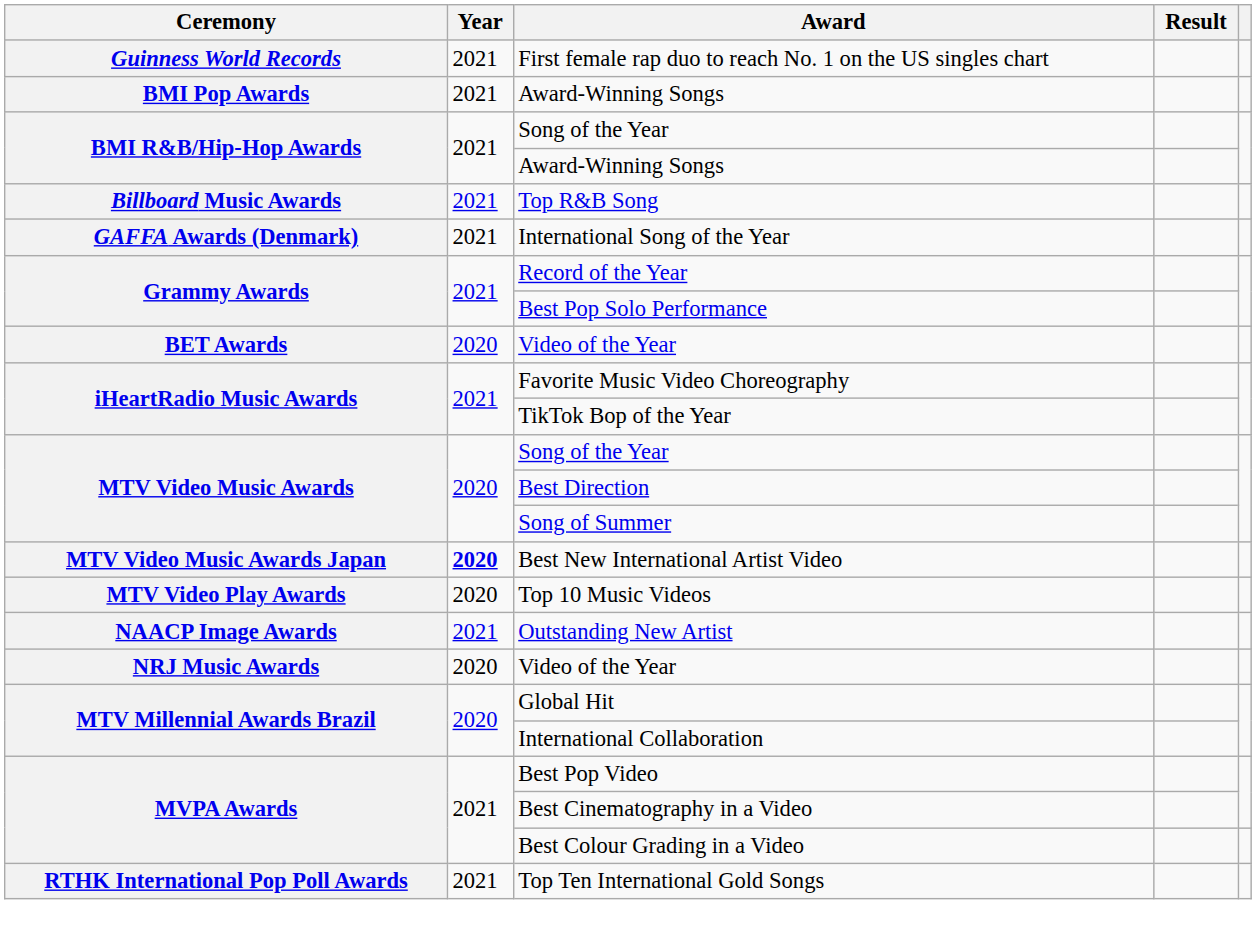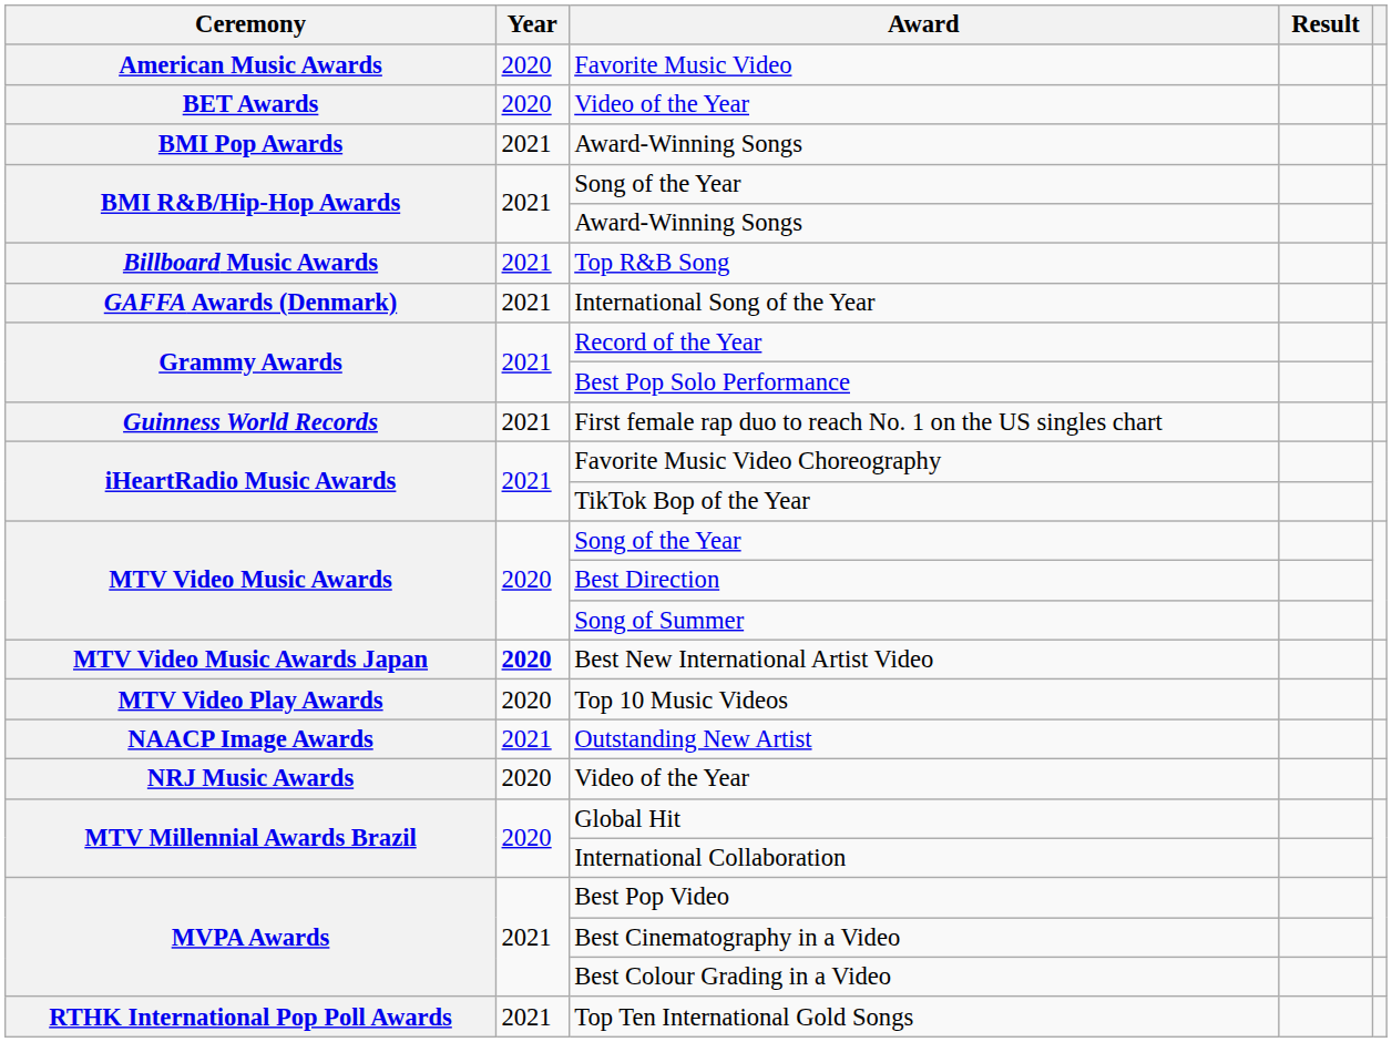 <table class="wikitable sortable plainrowheaders" style="width: 70%;">
 <tr>
 <th scope="col">Ceremony</th>
 <th scope="col">Year</th>
 <th scope="col">Award</th>
 <th scope="col">Result</th>
 <th scope="col" class="unsortable"></th>
 </tr>
 <tr>
-<th scope="row"><em><a href='#'>Guinness World Records</a></em></th>
-<td>2021</td>
-<td>First female rap duo to reach No. 1 on the US singles chart</td>
+<th scope="row"><a href='#'>American Music Awards</a></th>
+<td><a href='#'>2020</a></td>
+<td><a href='#'>Favorite Music Video</a></td>
+<td></td>
+<td style="text-align:center;"></td>
+</tr>
+<tr>
+<th scope="row"><a href='#'>BET Awards</a></th>
+<td><a href='#'>2020</a></td>
+<td><a href='#'>Video of the Year</a></td>
 <td></td>
 <td style="text-align:center;"></td>
 </tr>
 <tr>
 <th scope="row"><a href='#'>BMI Pop Awards</a></th>
 <td>2021</td>
 <td>Award-Winning Songs</td>
 <td></td>
 <td style="text-align:center;"></td>
 </tr>
 <tr>
 <th rowspan="2" scope="row"><a href='#'>BMI R&B/Hip-Hop Awards</a></th>
 <td rowspan="2">2021</td>
 <td>Song of the Year</td>
 <td></td>
 <td rowspan="2" style="text-align:center;"></td>
 </tr>
 <tr>
 <td>Award-Winning Songs</td>
 <td></td>
 </tr>
 <tr>
 <th scope="row"><a href='#'><em>Billboard</em> Music Awards</a></th>
 <td><a href='#'>2021</a></td>
 <td><a href='#'>Top R&B Song</a></td>
 <td></td>
 <td style="text-align:center;"></td>
 </tr>
 <tr>
 <th scope="row"><a href='#'><em>GAFFA</em> Awards (Denmark)</a></th>
 <td>2021</td>
 <td>International Song of the Year</td>
 <td></td>
 <td style="text-align:center;"></td>
 </tr>
 <tr>
 <th rowspan="2" scope="row"><a href='#'>Grammy Awards</a></th>
 <td rowspan="2"><a href='#'>2021</a></td>
 <td><a href='#'>Record of the Year</a></td>
 <td></td>
 <td rowspan="2" style="text-align:center;"></td>
 </tr>
 <tr>
 <td><a href='#'>Best Pop Solo Performance</a></td>
 <td></td>
 </tr>
 <tr>
-<th scope="row"><a href='#'>BET Awards</a></th>
-<td><a href='#'>2020</a></td>
-<td><a href='#'>Video of the Year</a></td>
+<th scope="row"><em><a href='#'>Guinness World Records</a></em></th>
+<td>2021</td>
+<td>First female rap duo to reach No. 1 on the US singles chart</td>
 <td></td>
 <td style="text-align:center;"></td>
 </tr>
 <tr>
 <th rowspan="2" scope="row"><a href='#'>iHeartRadio Music Awards</a></th>
 <td rowspan="2"><a href='#'>2021</a></td>
 <td>Favorite Music Video Choreography</td>
 <td></td>
 <td rowspan="2" style="text-align:center;"></td>
 </tr>
 <tr>
 <td>TikTok Bop of the Year</td>
 <td></td>
 </tr>
 <tr>
 <th rowspan="3" scope="row"><a href='#'>MTV Video Music Awards</a></th>
 <td rowspan="3"><a href='#'>2020</a></td>
 <td><a href='#'>Song of the Year</a></td>
 <td></td>
 <td rowspan="3" style="text-align:center;"></td>
 </tr>
 <tr>
 <td><a href='#'>Best Direction</a></td>
 <td></td>
 </tr>
 <tr>
 <td><a href='#'>Song of Summer</a></td>
 <td></td>
 </tr>
 <tr>
 <th scope="row"><a href='#'>MTV Video Music Awards Japan</a></th>
 <td><strong><a href='#'>2020</a></strong></td>
 <td>Best New International Artist Video</td>
 <td></td>
 <td style="text-align:center;"></td>
 </tr>
 <tr>
 <th scope="row"><a href='#'>MTV Video Play Awards</a></th>
 <td>2020</td>
 <td>Top 10 Music Videos</td>
 <td></td>
 <td style="text-align:center;"></td>
 </tr>
 <tr>
 <th scope="row"><a href='#'>NAACP Image Awards</a></th>
 <td><a href='#'>2021</a></td>
 <td><a href='#'>Outstanding New Artist</a></td>
 <td></td>
 <td style="text-align:center"></td>
 </tr>
 <tr>
 <th scope="row"><a href='#'>NRJ Music Awards</a></th>
 <td>2020</td>
 <td>Video of the Year</td>
 <td></td>
 <td style="text-align:center;"></td>
 </tr>
 <tr>
 <th rowspan="2" scope="row"><a href='#'>MTV Millennial Awards Brazil</a></th>
 <td rowspan="2"><a href='#'>2020</a></td>
 <td>Global Hit</td>
 <td></td>
 <td rowspan="2" style="text-align:center;"></td>
 </tr>
 <tr>
 <td>International Collaboration</td>
 <td></td>
 </tr>
 <tr>
 <th scope="row" rowspan="3"><a href='#'>MVPA Awards</a></th>
 <td rowspan="3">2021</td>
 <td>Best Pop Video</td>
 <td></td>
 <td rowspan="2" style="text-align:center;"></td>
 </tr>
 <tr>
 <td>Best Cinematography in a Video</td>
 <td></td>
 </tr>
 <tr>
 <td>Best Colour Grading in a Video</td>
 <td></td>
 <td style="text-align:center;"></td>
 </tr>
 <tr>
 <th rowspan="1" scope="row"><a href='#'>RTHK International Pop Poll Awards</a></th>
 <td>2021</td>
 <td>Top Ten International Gold Songs</td>
 <td></td>
 <td style="text-align:center;"></td>
 </tr>
 </table>
